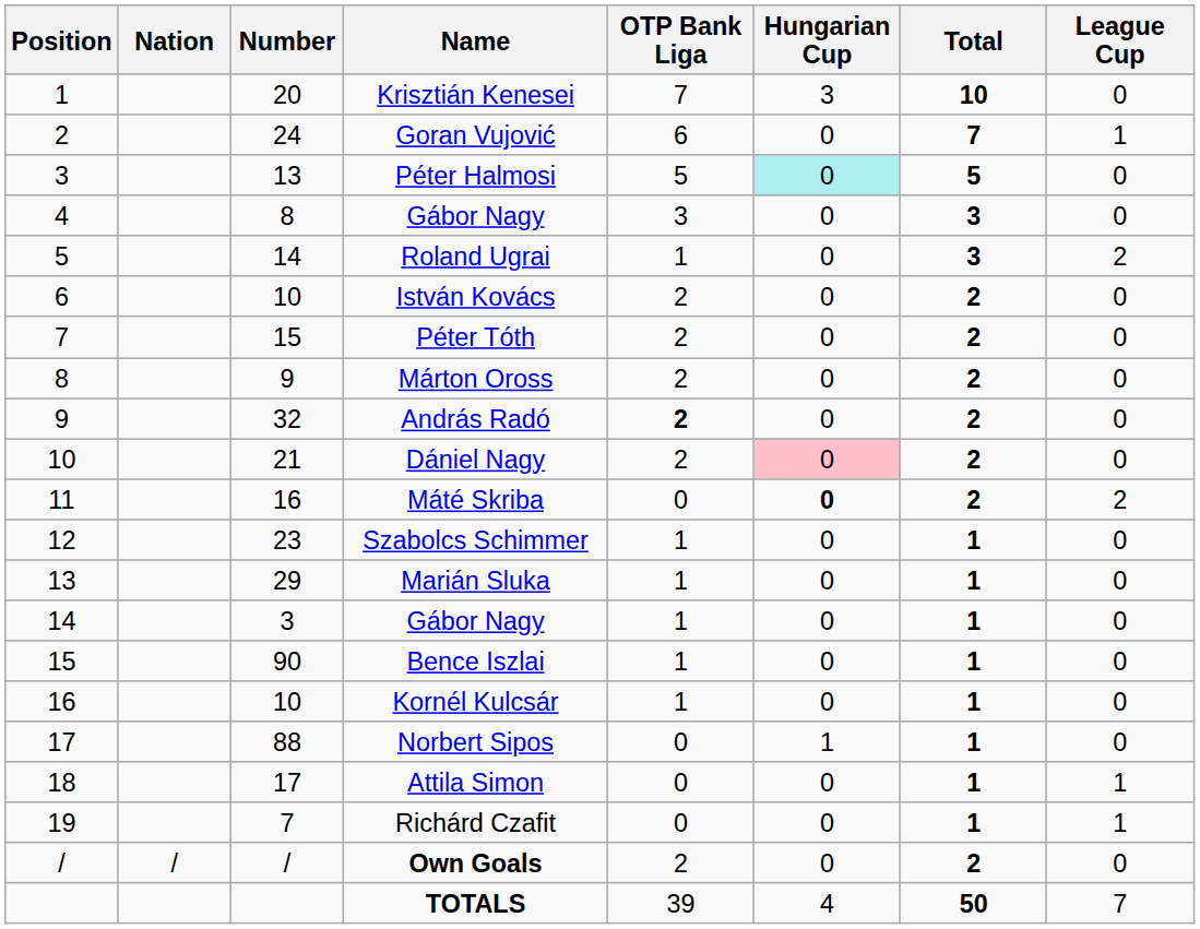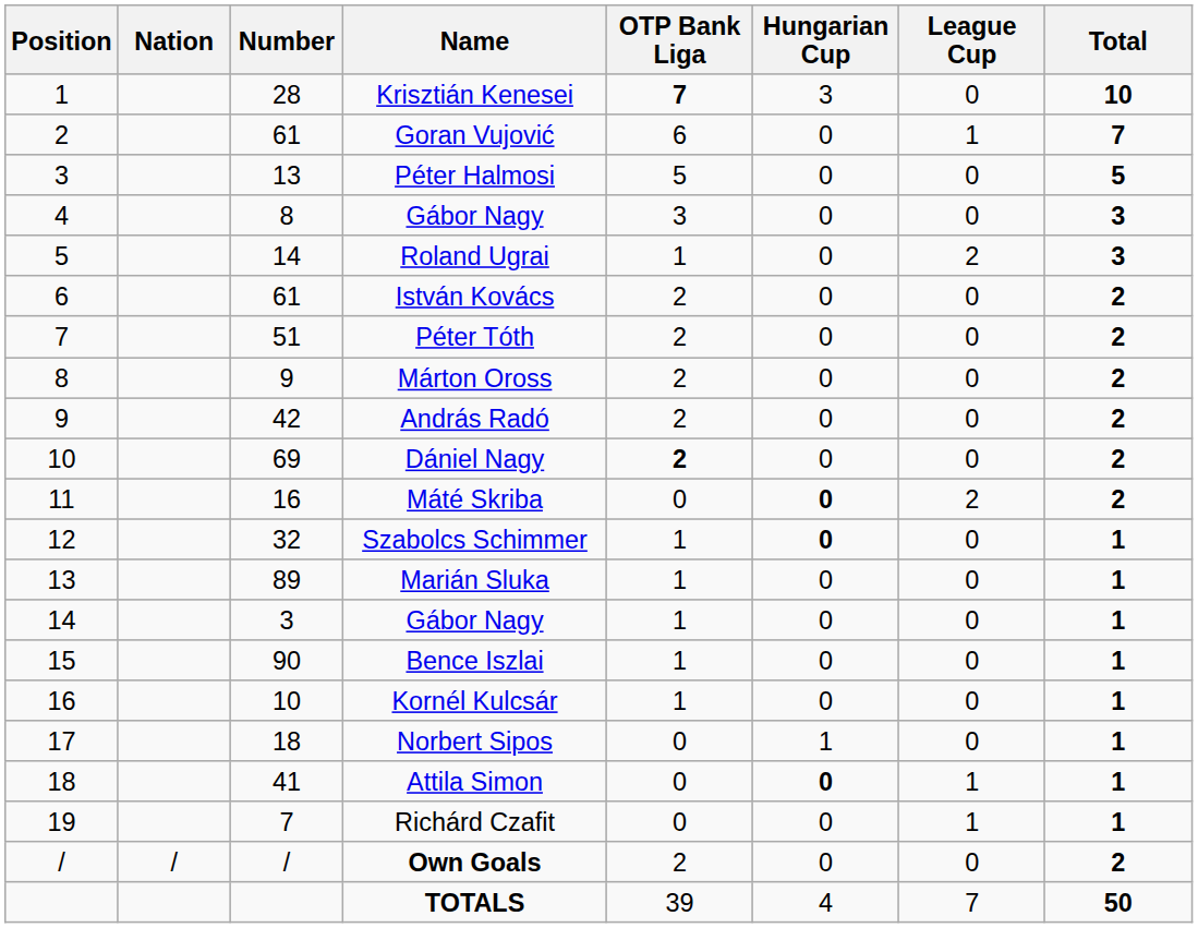 <table class="wikitable" style="font-size: 95%; text-align: center;">
 <tr>
 <th width=60>Position</th>
 <th width=60>Nation</th>
 <th width=60>Number</th>
 <th width=150>Name</th>
 <th width=80>OTP Bank Liga</th>
 <th width=80>Hungarian Cup</th>
+<th width=80>League Cup</th>
 <th width=80>Total</th>
-<th width=80>League Cup</th>
 </tr>
 <tr>
 <td>1</td>
 <td></td>
-<td>20</td>
+<td>28</td>
 <td><a href='#'>Krisztián Kenesei</a></td>
-<td>7</td>
+<td><strong>7</strong></td>
 <td>3</td>
+<td>0</td>
 <td><strong>10</strong></td>
-<td>0</td>
 </tr>
 <tr>
 <td>2</td>
 <td></td>
-<td>24</td>
+<td>61</td>
 <td><a href='#'>Goran Vujović</a></td>
 <td>6</td>
 <td>0</td>
+<td>1</td>
 <td><strong>7</strong></td>
-<td>1</td>
 </tr>
 <tr>
 <td>3</td>
 <td></td>
 <td>13</td>
 <td><a href='#'>Péter Halmosi</a></td>
 <td>5</td>
-<td style="background: paleturquoise;">0</td>
+<td>0</td>
+<td>0</td>
 <td><strong>5</strong></td>
-<td>0</td>
 </tr>
 <tr>
 <td>4</td>
 <td></td>
 <td>8</td>
 <td><a href='#'>Gábor Nagy</a></td>
 <td>3</td>
 <td>0</td>
+<td>0</td>
 <td><strong>3</strong></td>
-<td>0</td>
 </tr>
 <tr>
 <td>5</td>
 <td></td>
 <td>14</td>
 <td><a href='#'>Roland Ugrai</a></td>
 <td>1</td>
 <td>0</td>
+<td>2</td>
 <td><strong>3</strong></td>
-<td>2</td>
 </tr>
 <tr>
 <td>6</td>
 <td></td>
-<td>10</td>
+<td>61</td>
 <td><a href='#'>István Kovács</a></td>
 <td>2</td>
 <td>0</td>
+<td>0</td>
 <td><strong>2</strong></td>
-<td>0</td>
 </tr>
 <tr>
 <td>7</td>
 <td></td>
-<td>15</td>
+<td>51</td>
 <td><a href='#'>Péter Tóth</a></td>
 <td>2</td>
 <td>0</td>
+<td>0</td>
 <td><strong>2</strong></td>
-<td>0</td>
 </tr>
 <tr>
 <td>8</td>
 <td></td>
 <td>9</td>
 <td><a href='#'>Márton Oross</a></td>
 <td>2</td>
 <td>0</td>
+<td>0</td>
 <td><strong>2</strong></td>
-<td>0</td>
 </tr>
 <tr>
 <td>9</td>
 <td></td>
-<td>32</td>
+<td>42</td>
 <td><a href='#'>András Radó</a></td>
-<td><strong>2</strong></td>
+<td>2</td>
+<td>0</td>
 <td>0</td>
 <td><strong>2</strong></td>
-<td>0</td>
 </tr>
 <tr>
 <td>10</td>
 <td></td>
-<td>21</td>
+<td>69</td>
 <td><a href='#'>Dániel Nagy</a></td>
-<td>2</td>
-<td style="background: pink;">0</td>
 <td><strong>2</strong></td>
 <td>0</td>
+<td>0</td>
+<td><strong>2</strong></td>
 </tr>
 <tr>
 <td>11</td>
 <td></td>
 <td>16</td>
 <td><a href='#'>Máté Skriba</a></td>
 <td>0</td>
 <td><strong>0</strong></td>
+<td>2</td>
 <td><strong>2</strong></td>
-<td>2</td>
 </tr>
 <tr>
 <td>12</td>
 <td></td>
-<td>23</td>
+<td>32</td>
 <td><a href='#'>Szabolcs Schimmer</a></td>
 <td>1</td>
+<td><strong>0</strong></td>
 <td>0</td>
 <td><strong>1</strong></td>
-<td>0</td>
 </tr>
 <tr>
 <td>13</td>
 <td></td>
-<td>29</td>
+<td>89</td>
 <td><a href='#'>Marián Sluka</a></td>
 <td>1</td>
 <td>0</td>
+<td>0</td>
 <td><strong>1</strong></td>
-<td>0</td>
 </tr>
 <tr>
 <td>14</td>
 <td></td>
 <td>3</td>
 <td><a href='#'>Gábor Nagy</a></td>
 <td>1</td>
 <td>0</td>
+<td>0</td>
 <td><strong>1</strong></td>
-<td>0</td>
 </tr>
 <tr>
 <td>15</td>
 <td></td>
 <td>90</td>
 <td><a href='#'>Bence Iszlai</a></td>
 <td>1</td>
 <td>0</td>
+<td>0</td>
 <td><strong>1</strong></td>
-<td>0</td>
 </tr>
 <tr>
 <td>16</td>
 <td></td>
 <td>10</td>
 <td><a href='#'>Kornél Kulcsár</a></td>
 <td>1</td>
 <td>0</td>
+<td>0</td>
 <td><strong>1</strong></td>
-<td>0</td>
 </tr>
 <tr>
 <td>17</td>
 <td></td>
-<td>88</td>
+<td>18</td>
 <td><a href='#'>Norbert Sipos</a></td>
 <td>0</td>
 <td>1</td>
+<td>0</td>
 <td><strong>1</strong></td>
-<td>0</td>
 </tr>
 <tr>
 <td>18</td>
 <td></td>
-<td>17</td>
+<td>41</td>
 <td><a href='#'>Attila Simon</a></td>
 <td>0</td>
-<td>0</td>
+<td><strong>0</strong></td>
+<td>1</td>
 <td><strong>1</strong></td>
-<td>1</td>
 </tr>
 <tr>
 <td>19</td>
 <td></td>
 <td>7</td>
 <td>Richárd Czafit</td>
 <td>0</td>
 <td>0</td>
+<td>1</td>
 <td><strong>1</strong></td>
-<td>1</td>
 </tr>
 <tr>
 <td>/</td>
 <td>/</td>
 <td>/</td>
 <td><strong>Own Goals</strong></td>
 <td>2</td>
 <td>0</td>
+<td>0</td>
 <td><strong>2</strong></td>
-<td>0</td>
 </tr>
 <tr>
 <td></td>
 <td></td>
 <td></td>
 <td><strong>TOTALS</strong></td>
 <td>39</td>
 <td>4</td>
+<td>7</td>
 <td><strong>50</strong></td>
-<td>7</td>
 </tr>
 </table>
